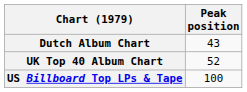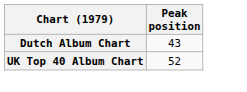 <table class="wikitable sortable plainrowheaders">
 <tr>
 <th scope="col">Chart (1979)</th>
 <th scope="col">Peak<br>position</th>
 </tr>
 <tr>
 <th scope="row">Dutch Album Chart</th>
 <td style="text-align:center;">43</td>
 </tr>
 <tr>
 <th scope="row">UK Top 40 Album Chart</th>
 <td style="text-align:center;">52</td>
 </tr>
-<tr>
-<th scope="row">US <a href='#'><em>Billboard</em> Top LPs & Tape</a></th>
-<td style="text-align:center;">100</td>
-</tr>
 </table>
